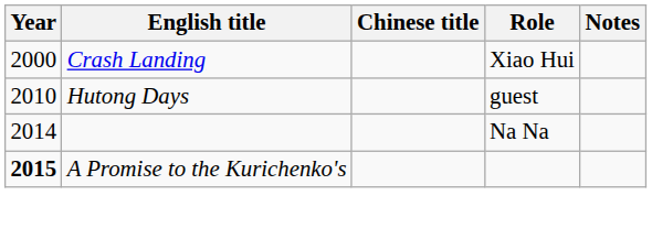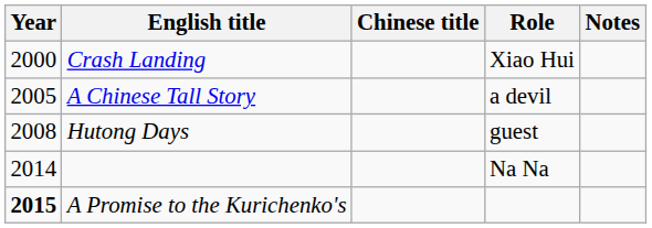 <table class="wikitable">
 <tr>
 <th>Year</th>
 <th>English title</th>
 <th>Chinese title</th>
 <th>Role</th>
 <th>Notes</th>
 </tr>
 <tr>
 <td>2000</td>
 <td><em><a href='#'>Crash Landing</a></em></td>
 <td></td>
 <td>Xiao Hui</td>
 <td></td>
 </tr>
 <tr>
-<td>2010</td>
+<td>2005</td>
+<td><em><a href='#'>A Chinese Tall Story</a></em></td>
+<td></td>
+<td>a devil</td>
+<td></td>
+</tr>
+<tr>
+<td>2008</td>
 <td><em>Hutong Days</em></td>
 <td></td>
 <td>guest</td>
 <td></td>
 </tr>
 <tr>
 <td>2014</td>
 <td></td>
 <td></td>
 <td>Na Na</td>
 <td></td>
 </tr>
 <tr>
 <td><strong>2015</strong></td>
 <td><em>A Promise to the Kurichenko's</em></td>
 <td></td>
 <td></td>
 <td></td>
 </tr>
 </table>
